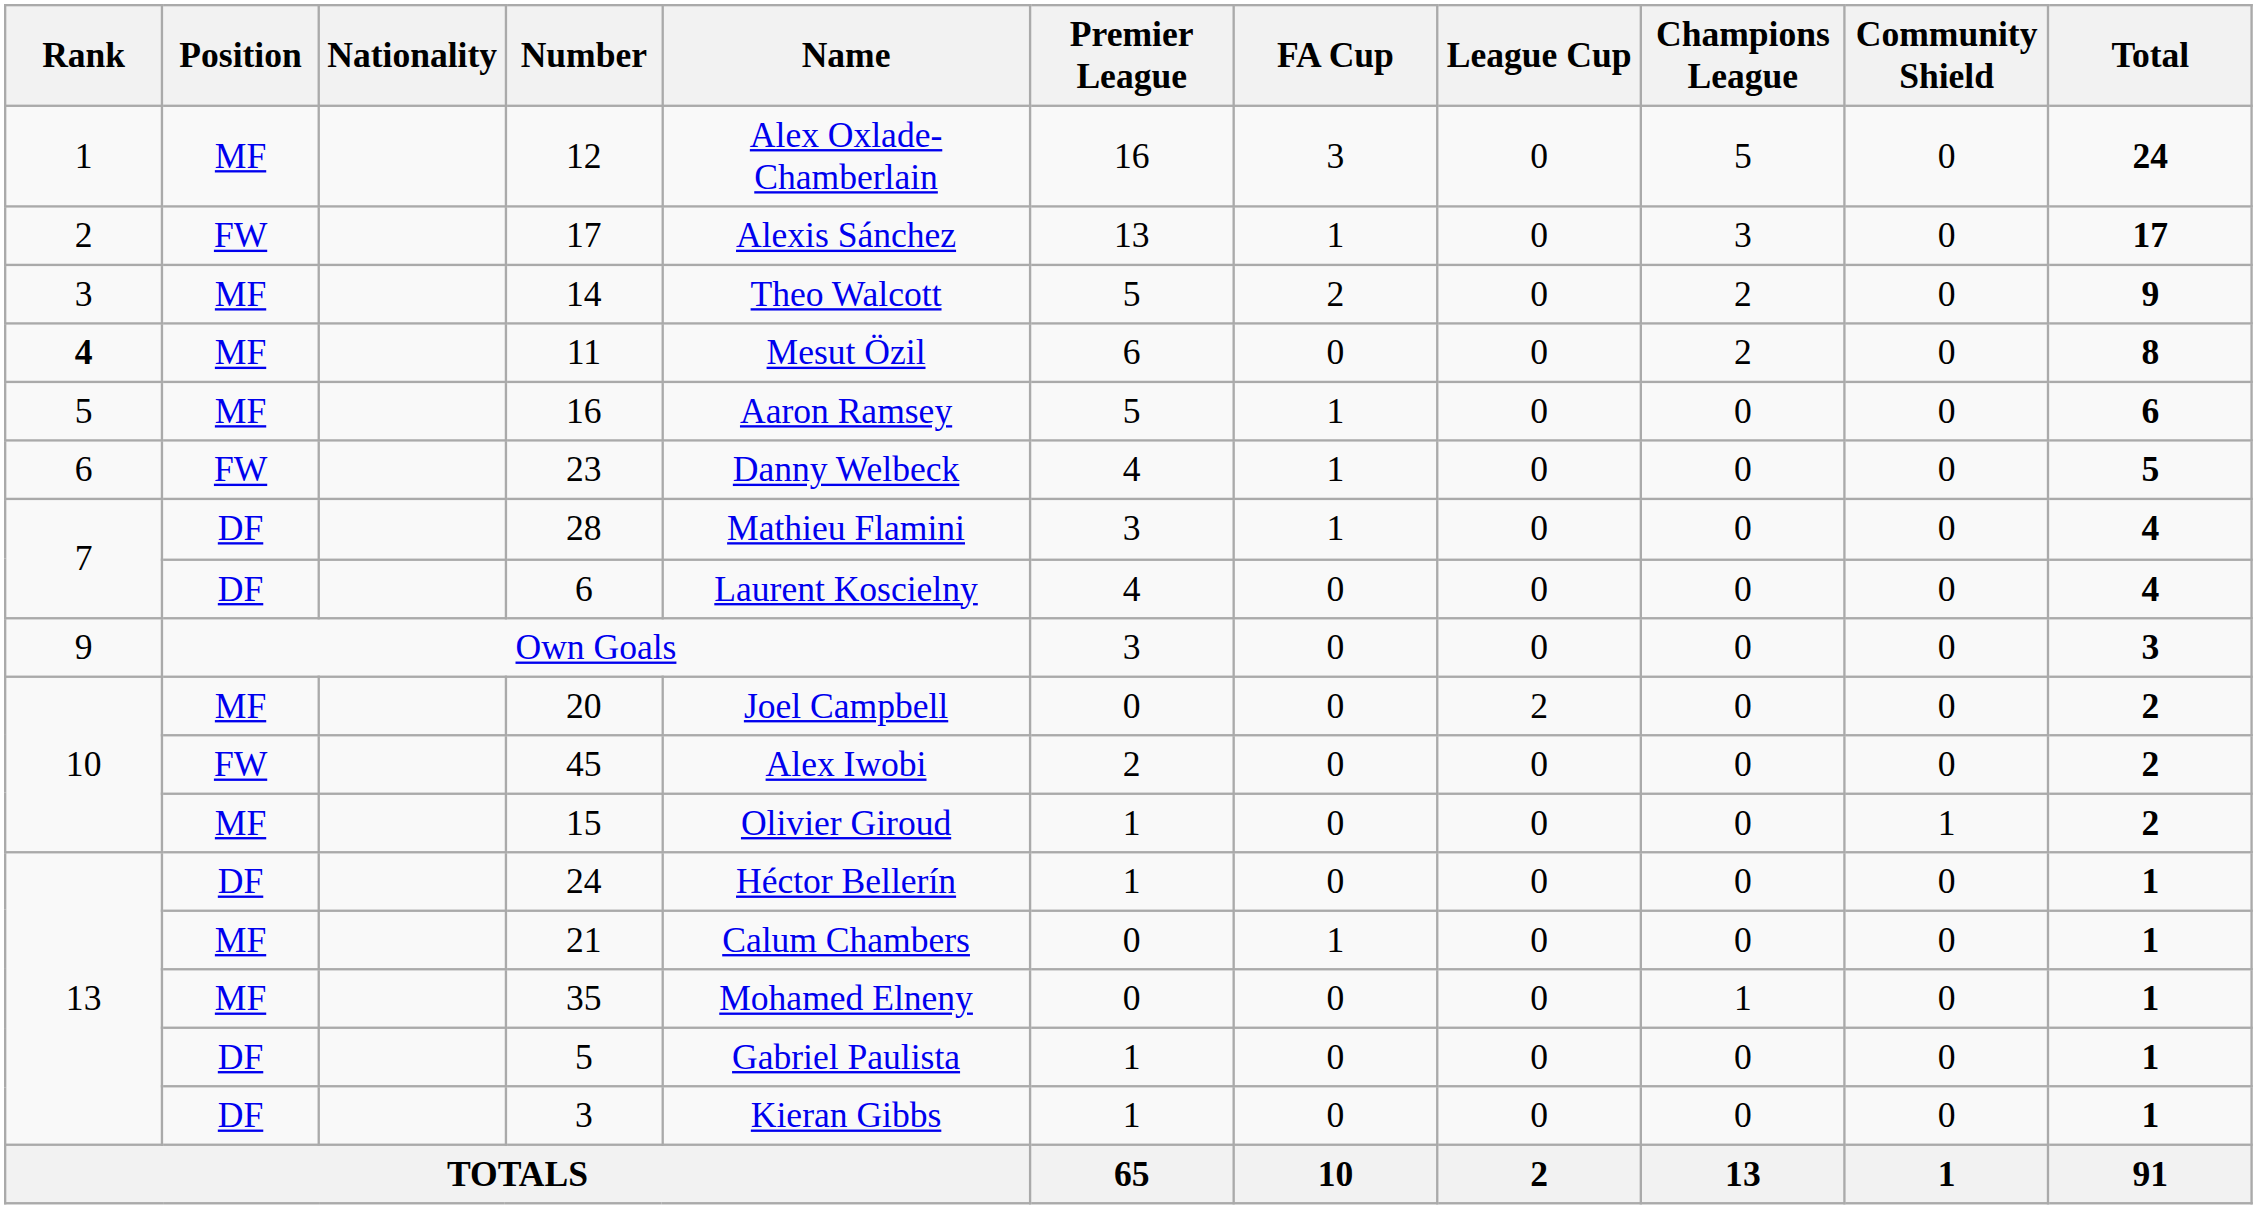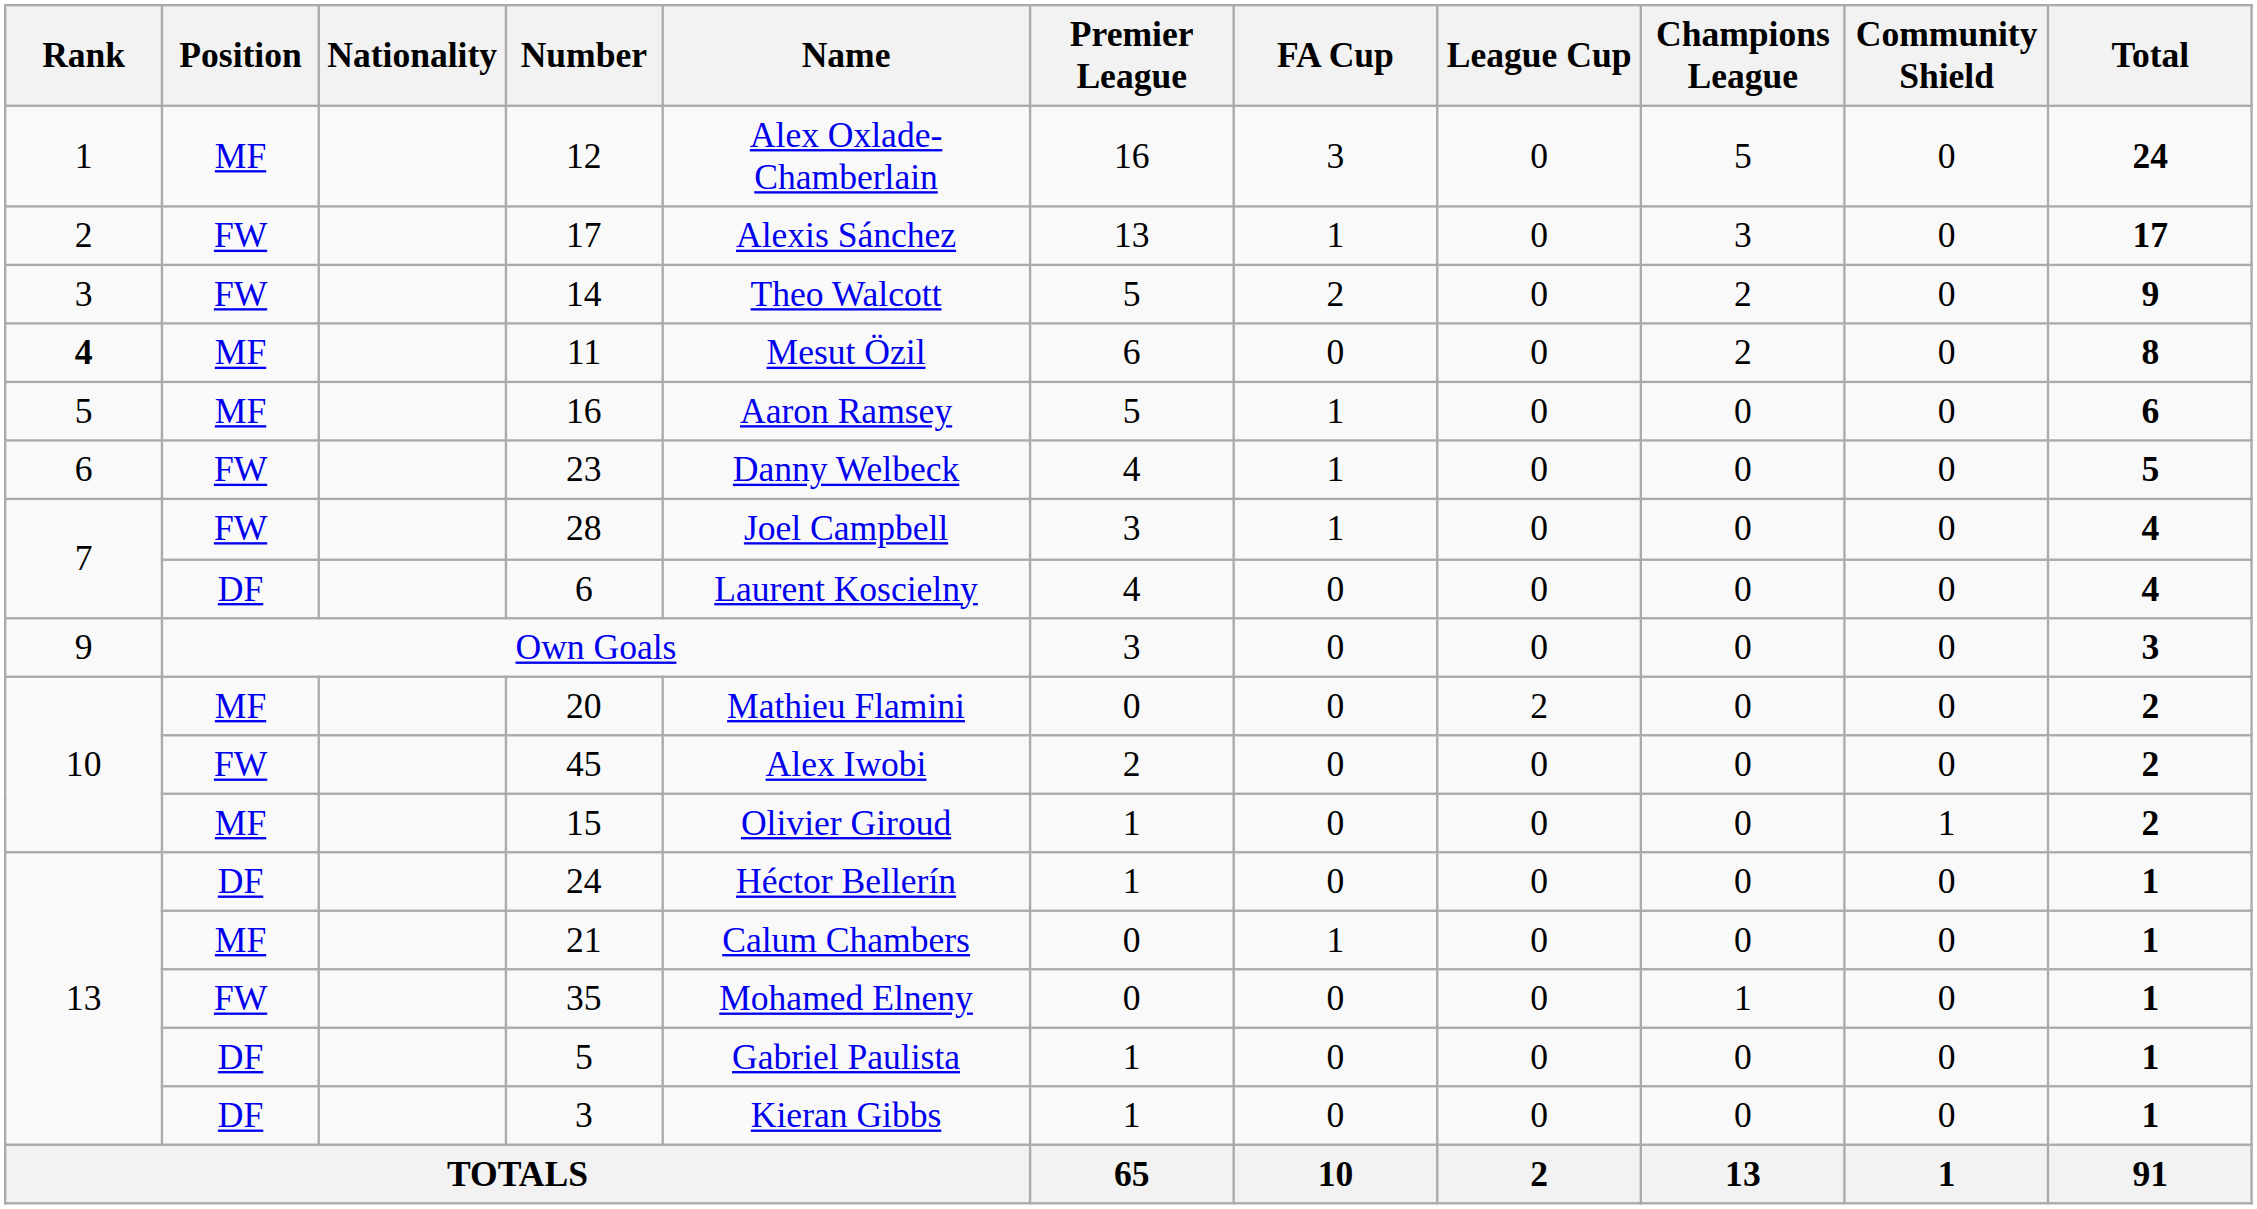 <table class="wikitable" style="font-size: 95%; text-align: center;">
 <tr>
 <th width=60>Rank</th>
 <th width=60>Position</th>
 <th width=60>Nationality</th>
 <th width=60>Number</th>
 <th width=150>Name</th>
 <th width=80>Premier League</th>
 <th width=80>FA Cup</th>
 <th width=80>League Cup</th>
 <th width=80>Champions League</th>
 <th width=80>Community Shield</th>
 <th width=80>Total</th>
 </tr>
 <tr>
 <td>1</td>
 <td><a href='#'>MF</a></td>
 <td></td>
 <td>12</td>
 <td><a href='#'>Alex Oxlade-Chamberlain</a></td>
 <td>16</td>
 <td>3</td>
 <td>0</td>
 <td>5</td>
 <td>0</td>
 <td><strong>24</strong></td>
 </tr>
 <tr>
 <td>2</td>
 <td><a href='#'>FW</a></td>
 <td></td>
 <td>17</td>
 <td><a href='#'>Alexis Sánchez</a></td>
 <td>13</td>
 <td>1</td>
 <td>0</td>
 <td>3</td>
 <td>0</td>
 <td><strong>17</strong></td>
 </tr>
 <tr>
 <td>3</td>
-<td><a href='#'>MF</a></td>
+<td><a href='#'>FW</a></td>
 <td></td>
 <td>14</td>
 <td><a href='#'>Theo Walcott</a></td>
 <td>5</td>
 <td>2</td>
 <td>0</td>
 <td>2</td>
 <td>0</td>
 <td><strong>9</strong></td>
 </tr>
 <tr>
 <td><strong>4</strong></td>
 <td><a href='#'>MF</a></td>
 <td></td>
 <td>11</td>
 <td><a href='#'>Mesut Özil</a></td>
 <td>6</td>
 <td>0</td>
 <td>0</td>
 <td>2</td>
 <td>0</td>
 <td><strong>8</strong></td>
 </tr>
 <tr>
 <td>5</td>
 <td><a href='#'>MF</a></td>
 <td></td>
 <td>16</td>
 <td><a href='#'>Aaron Ramsey</a></td>
 <td>5</td>
 <td>1</td>
 <td>0</td>
 <td>0</td>
 <td>0</td>
 <td><strong>6</strong></td>
 </tr>
 <tr>
 <td>6</td>
 <td><a href='#'>FW</a></td>
 <td></td>
 <td>23</td>
 <td><a href='#'>Danny Welbeck</a></td>
 <td>4</td>
 <td>1</td>
 <td>0</td>
 <td>0</td>
 <td>0</td>
 <td><strong>5</strong></td>
 </tr>
 <tr>
 <td rowspan="2">7</td>
-<td><a href='#'>DF</a></td>
+<td><a href='#'>FW</a></td>
 <td></td>
 <td>28</td>
-<td><a href='#'>Mathieu Flamini</a></td>
+<td><a href='#'>Joel Campbell</a></td>
 <td>3</td>
 <td>1</td>
 <td>0</td>
 <td>0</td>
 <td>0</td>
 <td><strong>4</strong></td>
 </tr>
 <tr>
 <td><a href='#'>DF</a></td>
 <td></td>
 <td>6</td>
 <td><a href='#'>Laurent Koscielny</a></td>
 <td>4</td>
 <td>0</td>
 <td>0</td>
 <td>0</td>
 <td>0</td>
 <td><strong>4</strong></td>
 </tr>
 <tr>
 <td rowspan="1">9</td>
 <td colspan="4"><a href='#'>Own Goals</a></td>
 <td>3</td>
 <td>0</td>
 <td>0</td>
 <td>0</td>
 <td>0</td>
 <td><strong>3</strong></td>
 </tr>
 <tr>
 <td rowspan="3">10</td>
 <td><a href='#'>MF</a></td>
 <td></td>
 <td>20</td>
-<td><a href='#'>Joel Campbell</a></td>
+<td><a href='#'>Mathieu Flamini</a></td>
 <td>0</td>
 <td>0</td>
 <td>2</td>
 <td>0</td>
 <td>0</td>
 <td><strong>2</strong></td>
 </tr>
 <tr>
 <td><a href='#'>FW</a></td>
 <td></td>
 <td>45</td>
 <td><a href='#'>Alex Iwobi</a></td>
 <td>2</td>
 <td>0</td>
 <td>0</td>
 <td>0</td>
 <td>0</td>
 <td><strong>2</strong></td>
 </tr>
 <tr>
 <td><a href='#'>MF</a></td>
 <td></td>
 <td>15</td>
 <td><a href='#'>Olivier Giroud</a></td>
 <td>1</td>
 <td>0</td>
 <td>0</td>
 <td>0</td>
 <td>1</td>
 <td><strong>2</strong></td>
 </tr>
 <tr>
 <td rowspan="5">13</td>
 <td><a href='#'>DF</a></td>
 <td></td>
 <td>24</td>
 <td><a href='#'>Héctor Bellerín</a></td>
 <td>1</td>
 <td>0</td>
 <td>0</td>
 <td>0</td>
 <td>0</td>
 <td><strong>1</strong></td>
 </tr>
 <tr>
 <td><a href='#'>MF</a></td>
 <td></td>
 <td>21</td>
 <td><a href='#'>Calum Chambers</a></td>
 <td>0</td>
 <td>1</td>
 <td>0</td>
 <td>0</td>
 <td>0</td>
 <td><strong>1</strong></td>
 </tr>
 <tr>
-<td><a href='#'>MF</a></td>
+<td><a href='#'>FW</a></td>
 <td></td>
 <td>35</td>
 <td><a href='#'>Mohamed Elneny</a></td>
 <td>0</td>
 <td>0</td>
 <td>0</td>
 <td>1</td>
 <td>0</td>
 <td><strong>1</strong></td>
 </tr>
 <tr>
 <td><a href='#'>DF</a></td>
 <td></td>
 <td>5</td>
 <td><a href='#'>Gabriel Paulista</a></td>
 <td>1</td>
 <td>0</td>
 <td>0</td>
 <td>0</td>
 <td>0</td>
 <td><strong>1</strong></td>
 </tr>
 <tr>
 <td><a href='#'>DF</a></td>
 <td></td>
 <td>3</td>
 <td><a href='#'>Kieran Gibbs</a></td>
 <td>1</td>
 <td>0</td>
 <td>0</td>
 <td>0</td>
 <td>0</td>
 <td><strong>1</strong></td>
 </tr>
 <tr>
 <th colspan="5">TOTALS</th>
 <th>65</th>
 <th>10</th>
 <th>2</th>
 <th>13</th>
 <th>1</th>
 <th>91</th>
 </tr>
 </table>
